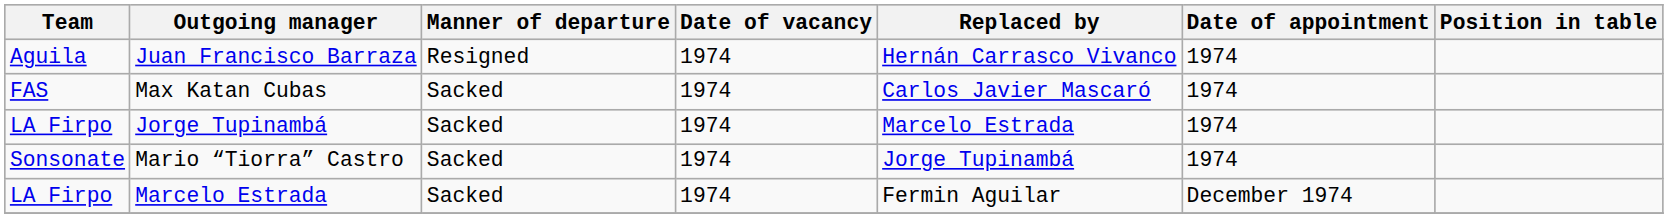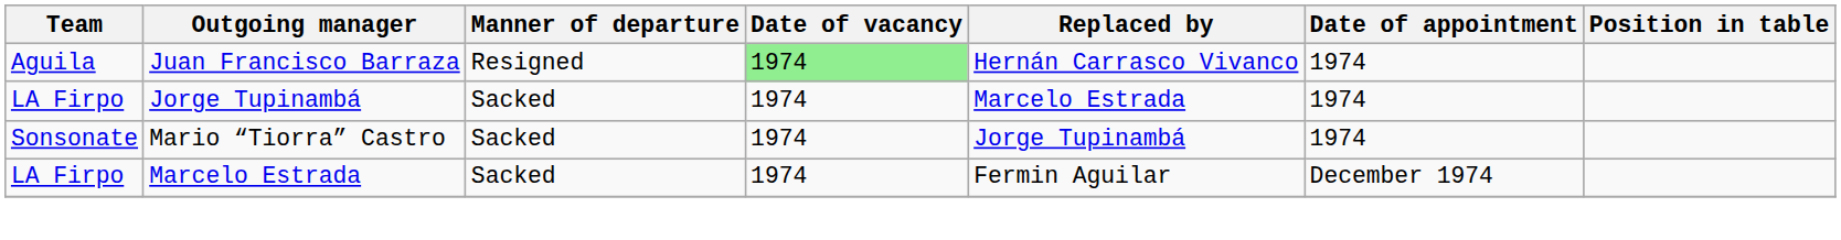 <table class="wikitable">
 <tr>
 <th>Team</th>
 <th>Outgoing manager</th>
 <th>Manner of departure</th>
 <th>Date of vacancy</th>
 <th>Replaced by</th>
 <th>Date of appointment</th>
 <th>Position in table</th>
 </tr>
 <tr>
 <td><a href='#'>Aguila</a></td>
 <td> <a href='#'>Juan Francisco Barraza</a></td>
 <td>Resigned</td>
-<td>1974</td>
+<td style="background: lightgreen;">1974</td>
 <td> <a href='#'>Hernán Carrasco Vivanco</a></td>
-<td>1974</td>
-<td></td>
-</tr>
-<tr>
-<td><a href='#'>FAS</a></td>
-<td> Max Katan Cubas</td>
-<td>Sacked</td>
-<td>1974</td>
-<td> <a href='#'>Carlos Javier Mascaró</a></td>
 <td>1974</td>
 <td></td>
 </tr>
 <tr>
 <td><a href='#'>LA Firpo</a></td>
 <td> <a href='#'>Jorge Tupinambá</a></td>
 <td>Sacked</td>
 <td>1974</td>
 <td> <a href='#'>Marcelo Estrada</a></td>
 <td>1974</td>
 <td></td>
 </tr>
 <tr>
 <td><a href='#'>Sonsonate</a></td>
 <td> Mario “Tiorra” Castro</td>
 <td>Sacked</td>
 <td>1974</td>
 <td> <a href='#'>Jorge Tupinambá</a></td>
 <td>1974</td>
 <td></td>
 </tr>
 <tr>
 <td><a href='#'>LA Firpo</a></td>
 <td> <a href='#'>Marcelo Estrada</a></td>
 <td>Sacked</td>
 <td>1974</td>
 <td> Fermin Aguilar</td>
 <td>December 1974</td>
 <td></td>
 </tr>
 <tr>
 </tr>
 </table>
